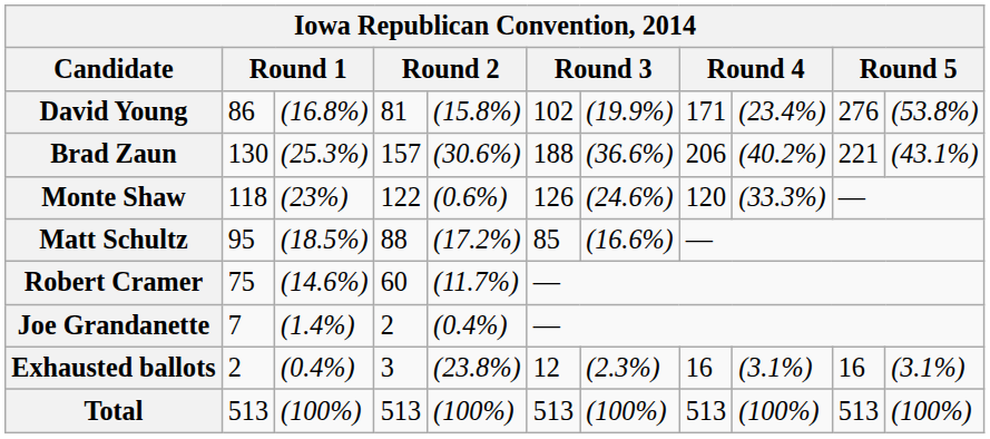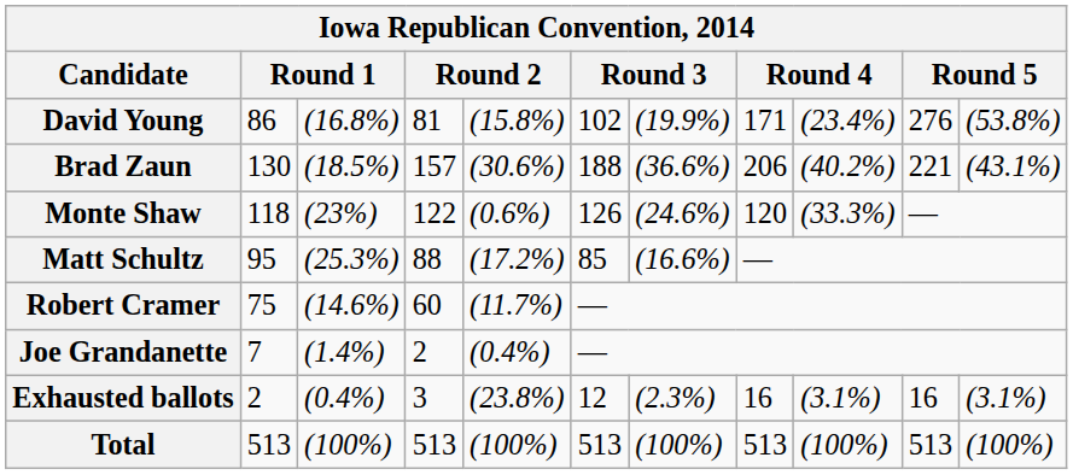 <table class="wikitable">
 <tr>
 <th colspan=11>Iowa Republican Convention, 2014</th>
 </tr>
 <tr>
 <th>Candidate</th>
 <th colspan=2>Round 1</th>
 <th colspan=2>Round 2</th>
 <th colspan=2>Round 3</th>
 <th colspan=2>Round 4</th>
 <th colspan=2>Round 5</th>
 </tr>
 <tr>
 <th>David Young</th>
 <td>86</td>
 <td><em>(16.8%)</em></td>
 <td>81</td>
 <td><em>(15.8%)</em></td>
 <td>102</td>
 <td><em>(19.9%)</em></td>
 <td>171</td>
 <td><em>(23.4%)</em></td>
 <td>276</td>
 <td><em>(53.8%)</em></td>
 </tr>
 <tr>
 <th>Brad Zaun</th>
 <td>130</td>
-<td><em>(25.3%)</em></td>
+<td><em>(18.5%)</em></td>
 <td>157</td>
 <td><em>(30.6%)</em></td>
 <td>188</td>
 <td><em>(36.6%)</em></td>
 <td>206</td>
 <td><em>(40.2%)</em></td>
 <td>221</td>
 <td><em>(43.1%)</em></td>
 </tr>
 <tr>
 <th>Monte Shaw</th>
 <td>118</td>
 <td><em>(23%)</em></td>
 <td>122</td>
 <td><em>(0.6%)</em></td>
 <td>126</td>
 <td><em>(24.6%)</em></td>
 <td>120</td>
 <td><em>(33.3%)</em></td>
 <td colspan=2>—</td>
 </tr>
 <tr>
 <th>Matt Schultz</th>
 <td>95</td>
-<td><em>(18.5%)</em></td>
+<td><em>(25.3%)</em></td>
 <td>88</td>
 <td><em>(17.2%)</em></td>
 <td>85</td>
 <td><em>(16.6%)</em></td>
 <td colspan=4>—</td>
 </tr>
 <tr>
 <th>Robert Cramer</th>
 <td>75</td>
 <td><em>(14.6%)</em></td>
 <td>60</td>
 <td><em>(11.7%)</em></td>
 <td colspan=6>—</td>
 </tr>
 <tr>
 <th>Joe Grandanette</th>
 <td>7</td>
 <td><em>(1.4%)</em></td>
 <td>2</td>
 <td><em>(0.4%)</em></td>
 <td colspan=8>—</td>
 </tr>
 <tr>
 <th>Exhausted ballots</th>
 <td>2</td>
 <td><em>(0.4%)</em></td>
 <td>3</td>
 <td><em>(23.8%)</em></td>
 <td>12</td>
 <td><em>(2.3%)</em></td>
 <td>16</td>
 <td><em>(3.1%)</em></td>
 <td>16</td>
 <td><em>(3.1%)</em></td>
 </tr>
 <tr>
 <th>Total</th>
 <td>513</td>
 <td><em>(100%)</em></td>
 <td>513</td>
 <td><em>(100%)</em></td>
 <td>513</td>
 <td><em>(100%)</em></td>
 <td>513</td>
 <td><em>(100%)</em></td>
 <td>513</td>
 <td><em>(100%)</em></td>
 </tr>
 </table>
